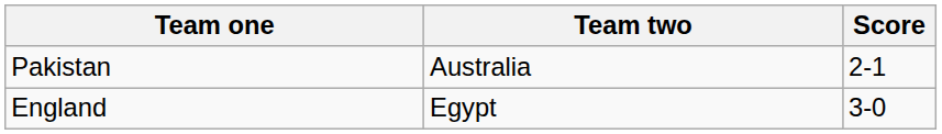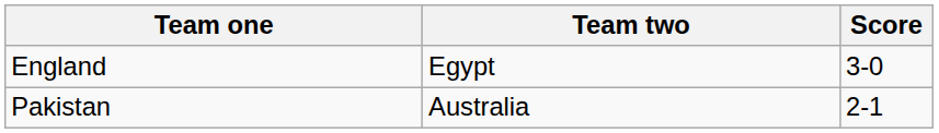 <table class="wikitable">
 <tr>
 <th width=250>Team one</th>
 <th width=250>Team two</th>
 <th width=50>Score</th>
 </tr>
 <tr>
+<td> England</td>
+<td> Egypt</td>
+<td>3-0</td>
+</tr>
+<tr>
 <td> Pakistan</td>
 <td> Australia</td>
 <td>2-1</td>
 </tr>
-<tr>
-<td> England</td>
-<td> Egypt</td>
-<td>3-0</td>
-</tr>
 </table>
